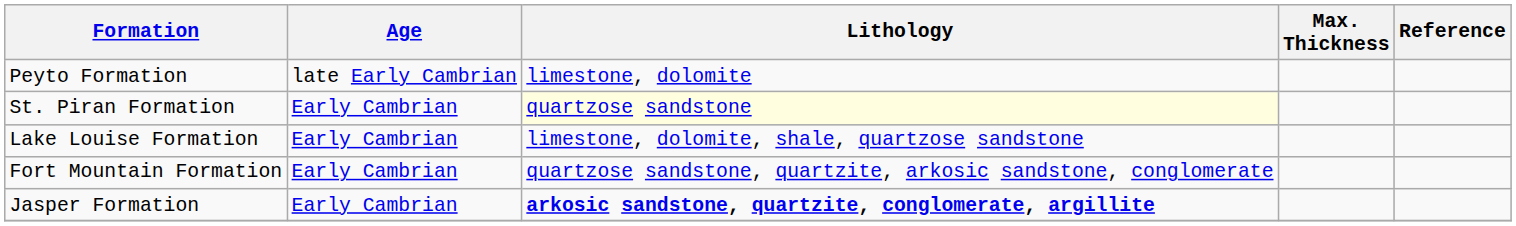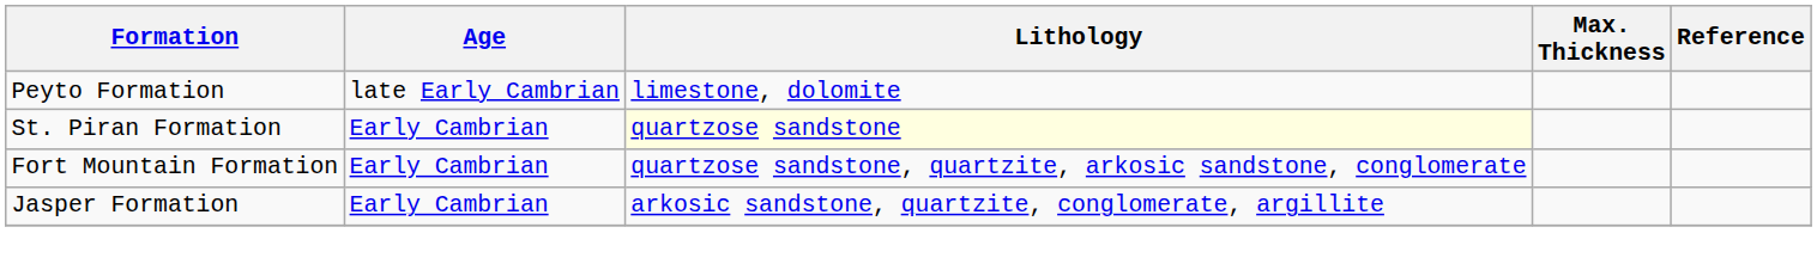 <table class="wikitable">
 <tr>
 <th><a href='#'>Formation</a></th>
 <th><a href='#'>Age</a></th>
 <th>Lithology</th>
 <th>Max.<br>Thickness</th>
 <th>Reference</th>
 </tr>
 <tr>
 <td>Peyto Formation</td>
 <td>late <a href='#'>Early Cambrian</a></td>
 <td><a href='#'>limestone</a>, <a href='#'>dolomite</a></td>
 <td></td>
 <td></td>
 </tr>
 <tr>
 <td>St. Piran Formation</td>
 <td><a href='#'>Early Cambrian</a></td>
 <td style="background: lightyellow;"><a href='#'>quartzose</a> <a href='#'>sandstone</a></td>
 <td></td>
 <td></td>
 </tr>
 <tr>
-<td>Lake Louise Formation</td>
-<td><a href='#'>Early Cambrian</a></td>
-<td><a href='#'>limestone</a>, <a href='#'>dolomite</a>, <a href='#'>shale</a>, <a href='#'>quartzose</a> <a href='#'>sandstone</a></td>
-<td></td>
-<td></td>
-</tr>
-<tr>
 <td>Fort Mountain Formation</td>
 <td><a href='#'>Early Cambrian</a></td>
 <td><a href='#'>quartzose</a> <a href='#'>sandstone</a>, <a href='#'>quartzite</a>, <a href='#'>arkosic</a> <a href='#'>sandstone</a>, <a href='#'>conglomerate</a></td>
 <td></td>
 <td></td>
 </tr>
 <tr>
 <td>Jasper Formation</td>
 <td><a href='#'>Early Cambrian</a></td>
-<td><strong><a href='#'>arkosic</a> <a href='#'>sandstone</a>, <a href='#'>quartzite</a>, <a href='#'>conglomerate</a>, <a href='#'>argillite</a></strong></td>
+<td><a href='#'>arkosic</a> <a href='#'>sandstone</a>, <a href='#'>quartzite</a>, <a href='#'>conglomerate</a>, <a href='#'>argillite</a></td>
 <td></td>
 <td></td>
 </tr>
 <tr>
 </tr>
 </table>
